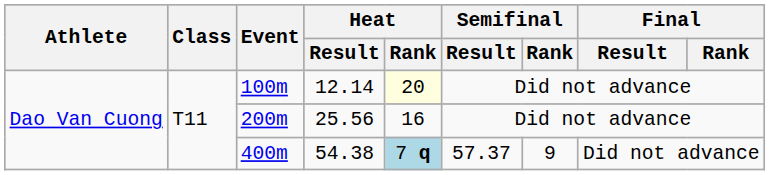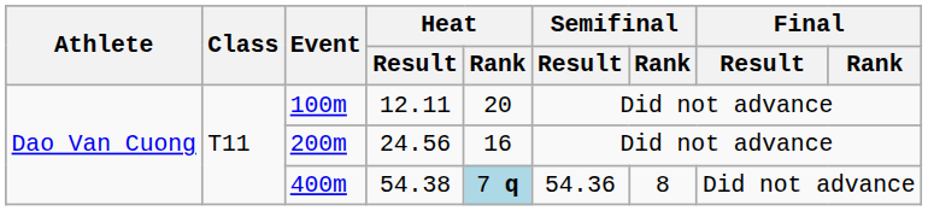 <table class=wikitable style="font-size:90%">
 <tr>
 <th rowspan="2">Athlete</th>
 <th rowspan="2">Class</th>
 <th rowspan="2">Event</th>
 <th colspan="2">Heat</th>
 <th colspan="2">Semifinal</th>
 <th colspan="2">Final</th>
 </tr>
 <tr>
 <th>Result</th>
 <th>Rank</th>
 <th>Result</th>
 <th>Rank</th>
 <th>Result</th>
 <th>Rank</th>
 </tr>
 <tr>
 <td rowspan=3><a href='#'>Dao Van Cuong</a></td>
 <td rowspan=3>T11</td>
 <td><a href='#'>100m</a></td>
-<td align="center">12.14</td>
-<td align="center" style="background: lightyellow;">20</td>
+<td align="center">12.11</td>
+<td align="center">20</td>
 <td align="center" colspan="4">Did not advance</td>
 </tr>
 <tr>
 <td><a href='#'>200m</a></td>
-<td align="center">25.56</td>
+<td align="center">24.56</td>
 <td align="center">16</td>
 <td align="center" colspan="4">Did not advance</td>
 </tr>
 <tr>
 <td><a href='#'>400m</a></td>
 <td align="center">54.38</td>
 <td align="center" style="background: lightblue;">7 <strong>q</strong></td>
-<td align="center">57.37</td>
-<td align="center">9</td>
+<td align="center">54.36</td>
+<td align="center">8</td>
 <td align="center" colspan="2">Did not advance</td>
 </tr>
 </table>
